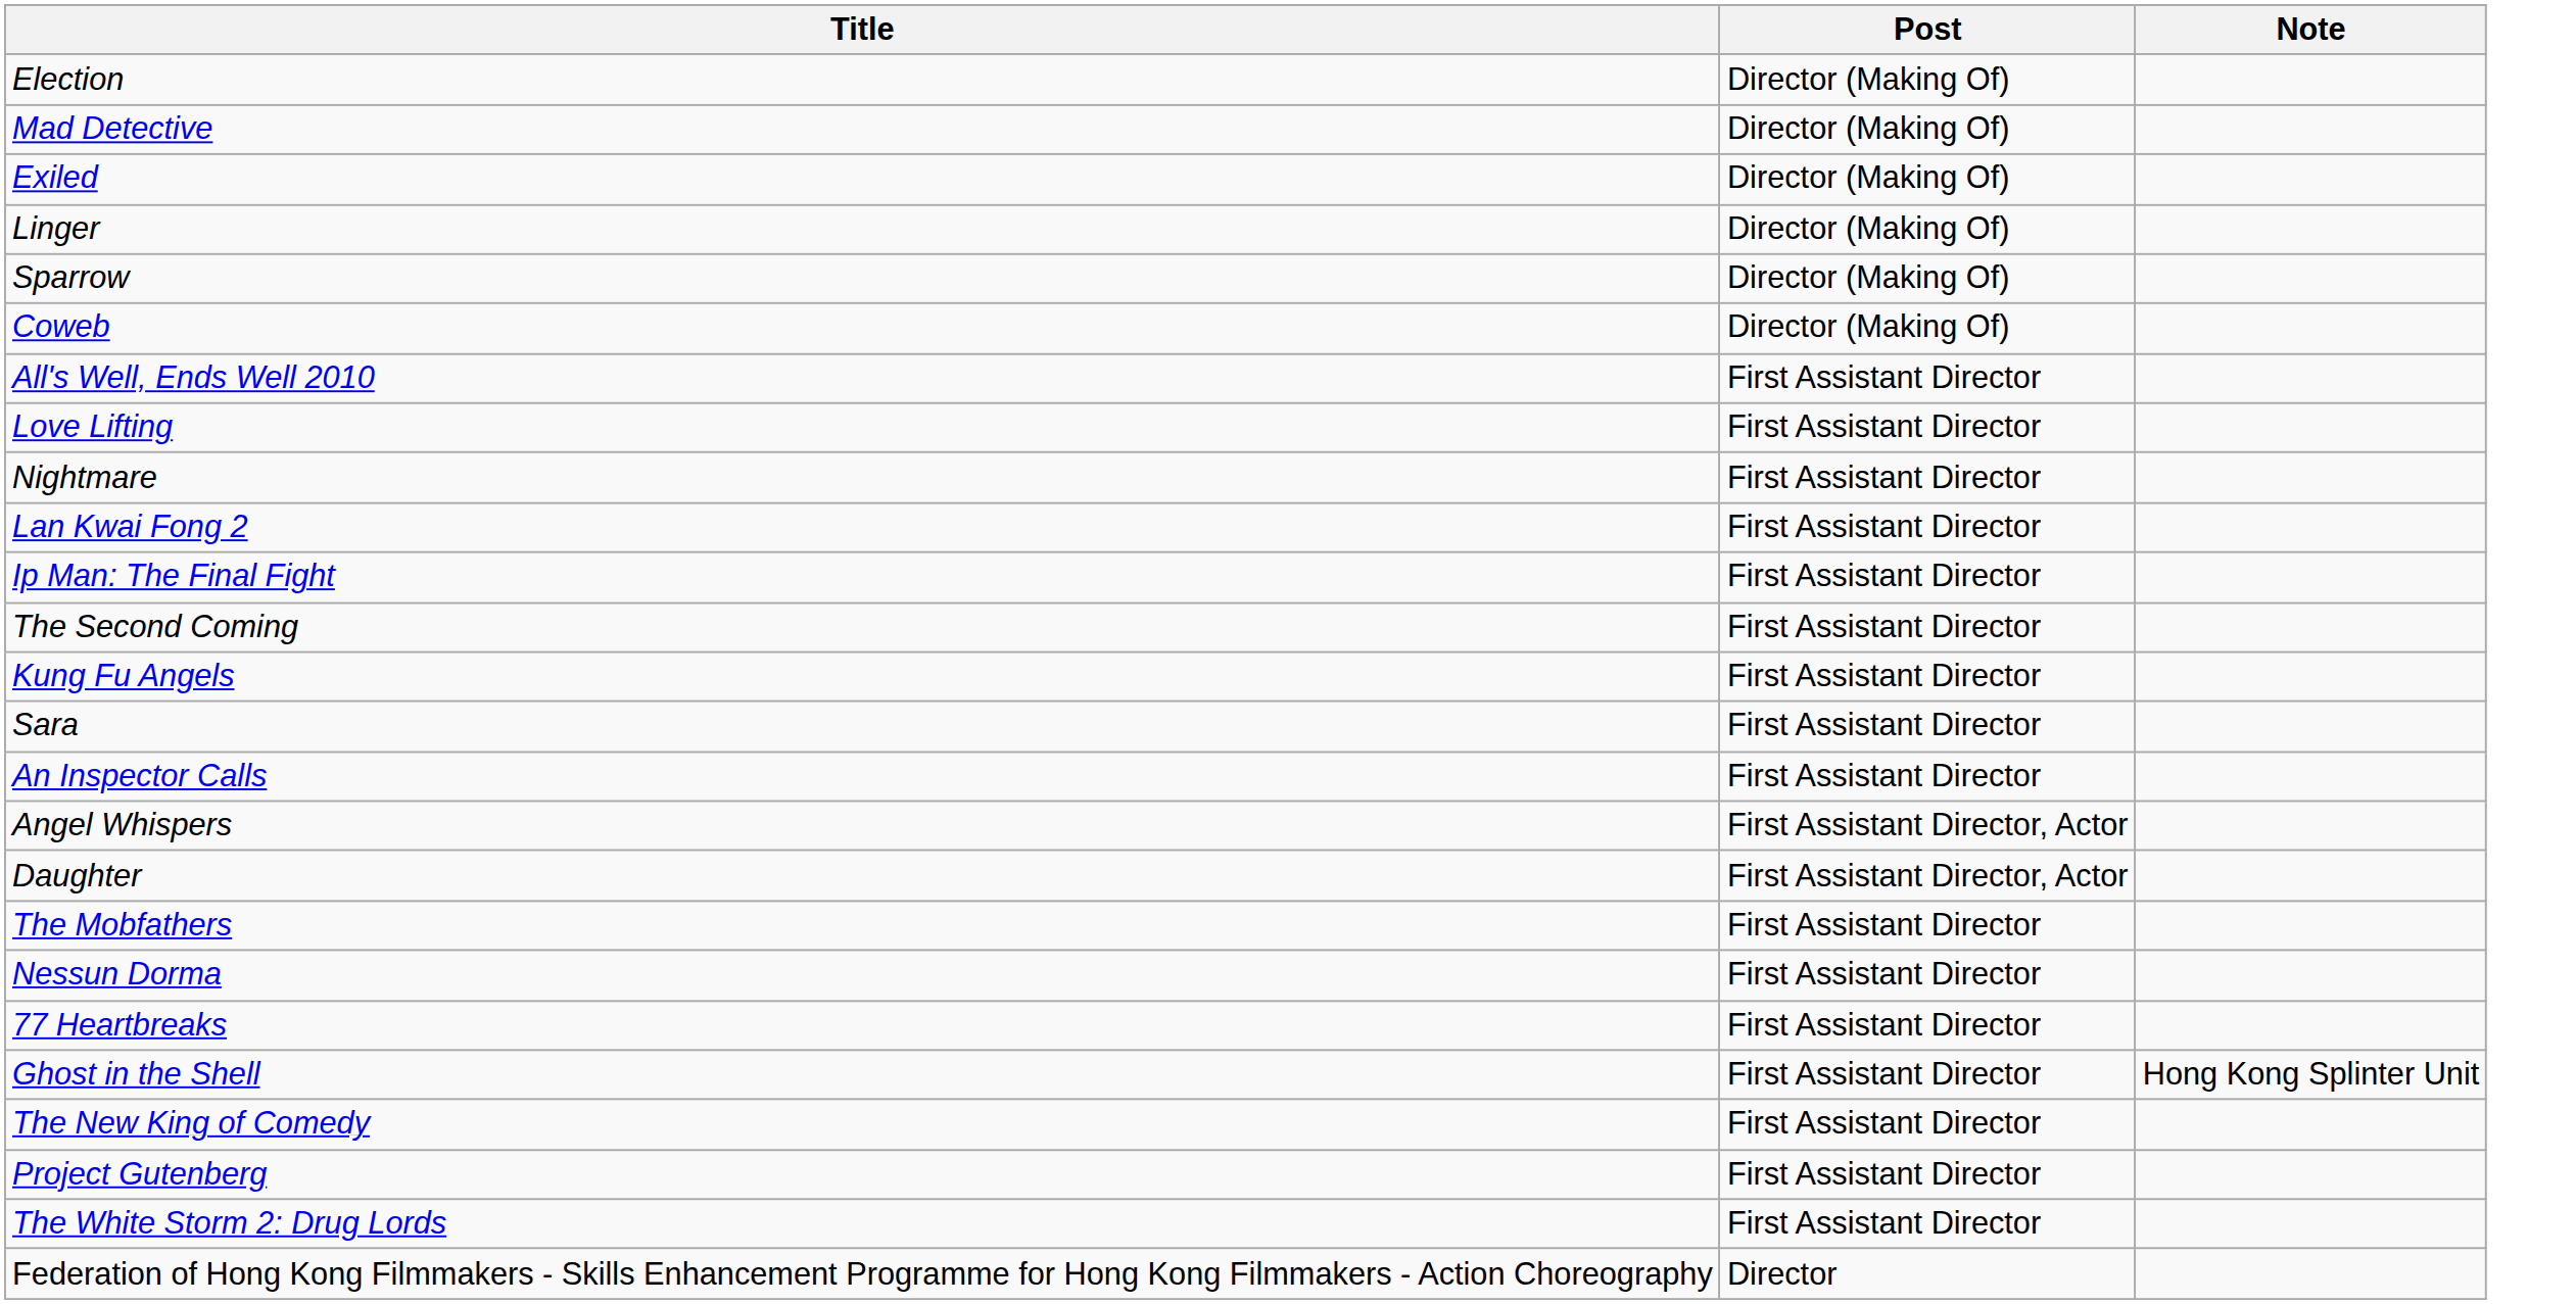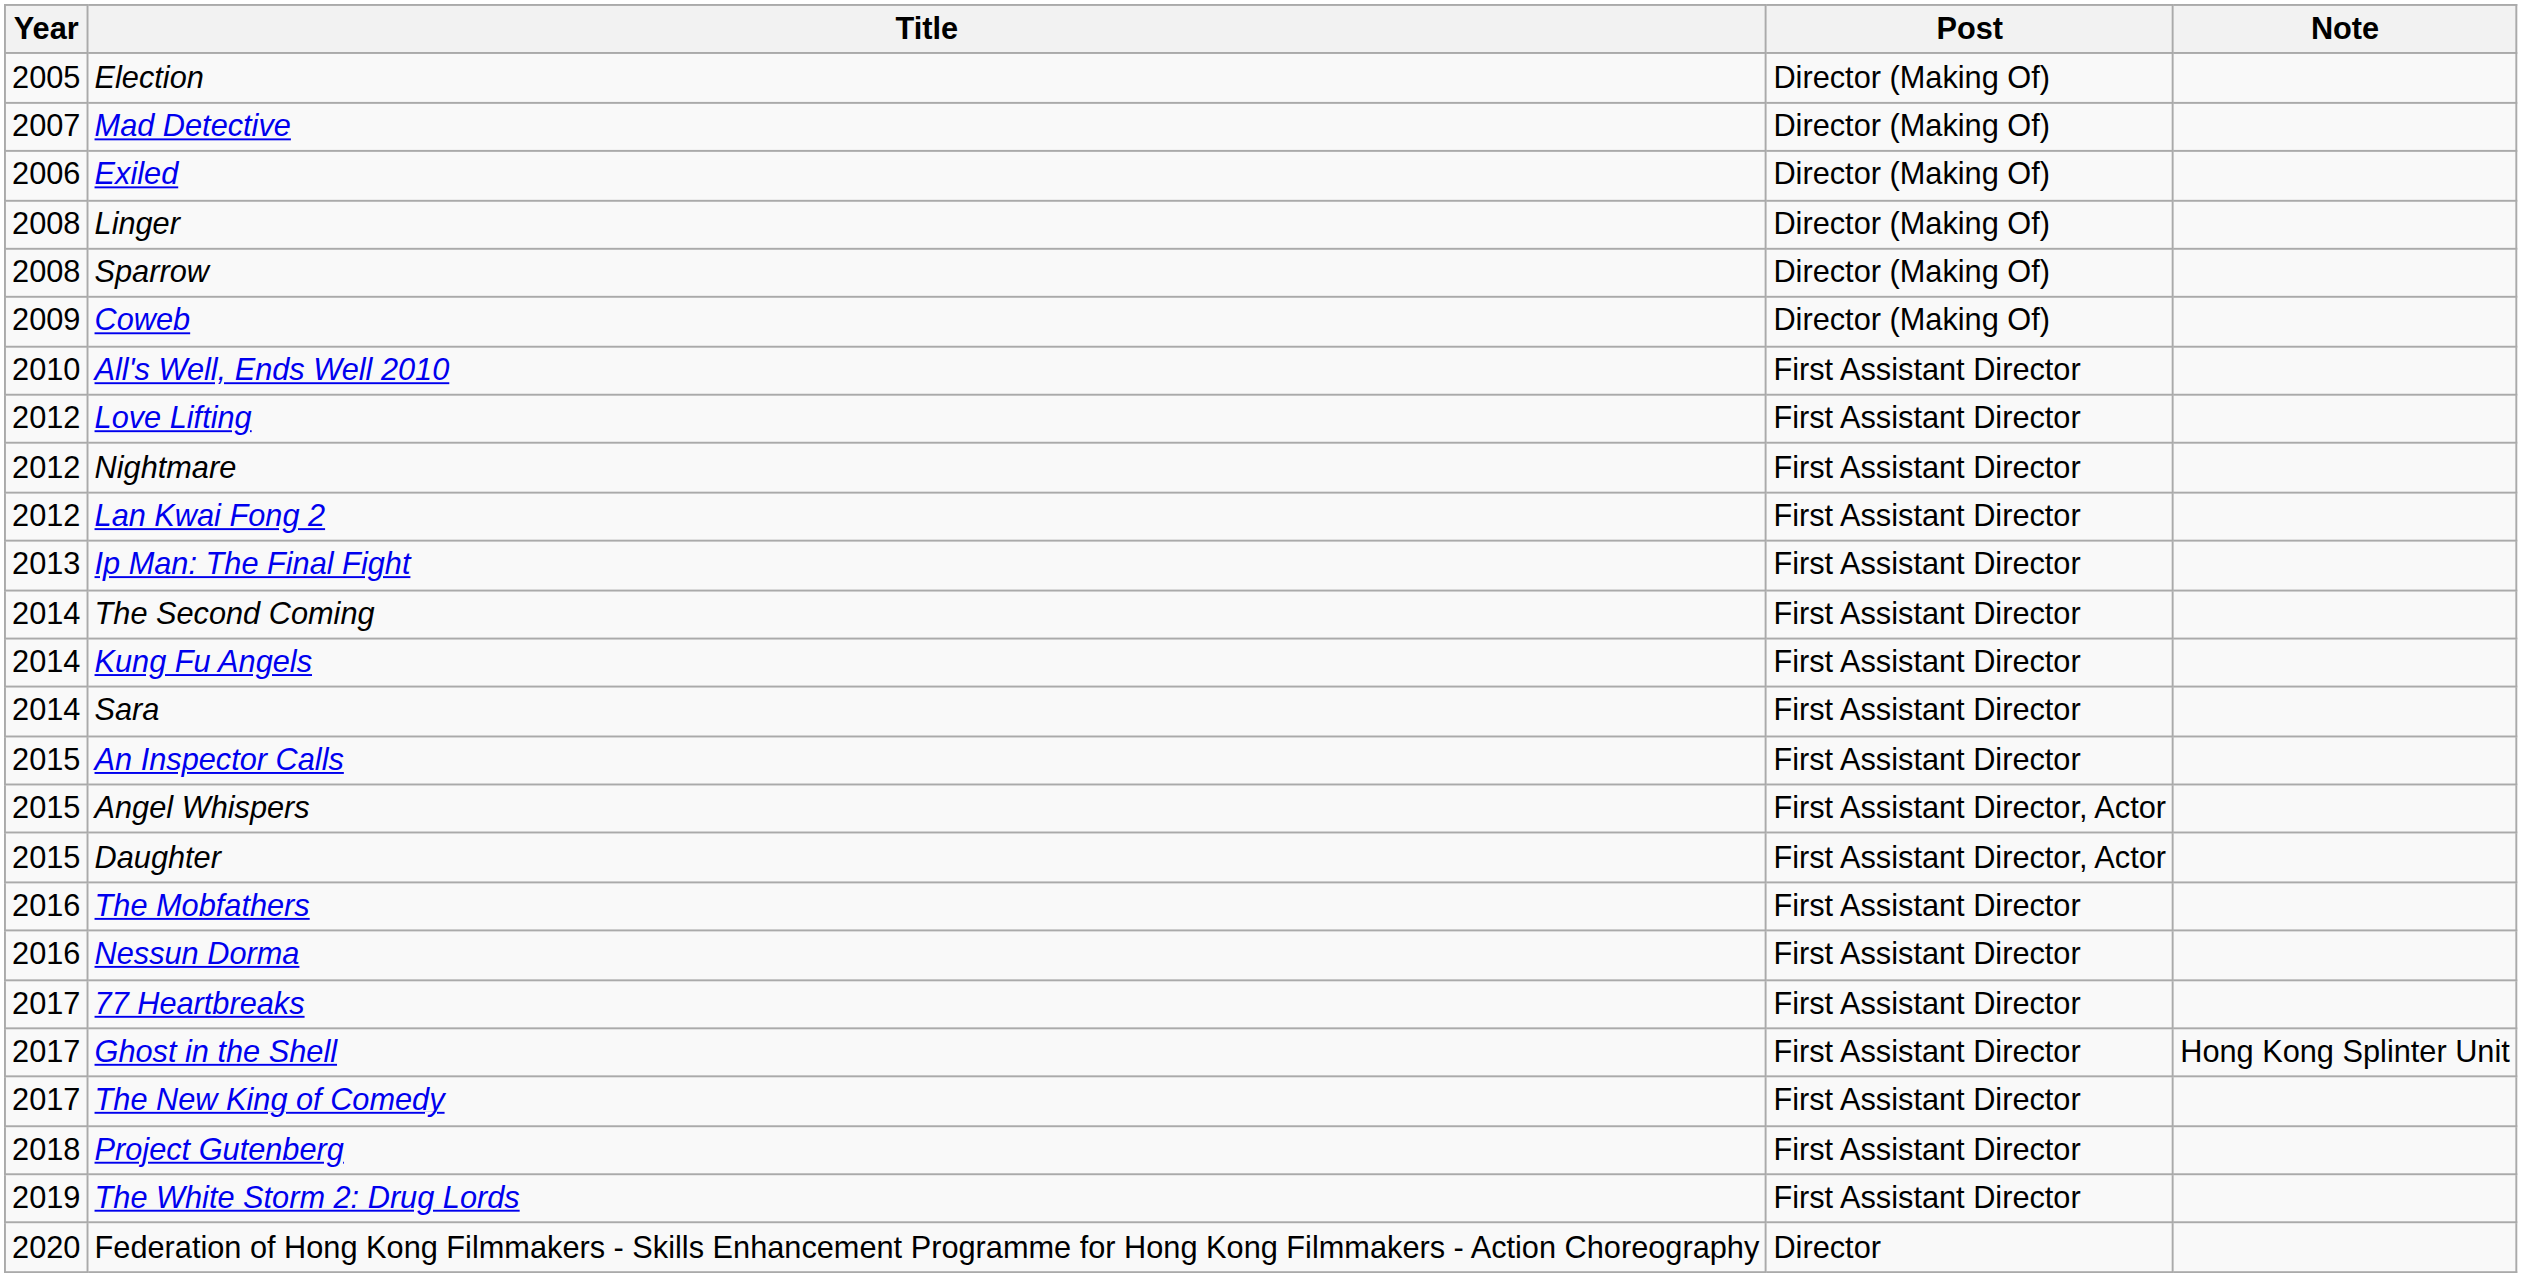 <table class="wikitable">
 <tr>
+<th>Year</th>
 <th>Title</th>
 <th>Post</th>
 <th>Note</th>
 </tr>
 <tr>
+<td>2005</td>
 <td><em>Election</em></td>
 <td>Director (Making Of)</td>
 <td></td>
 </tr>
 <tr>
+<td>2007</td>
 <td><em><a href='#'>Mad Detective</a></em></td>
 <td>Director (Making Of)</td>
 <td></td>
 </tr>
 <tr>
+<td>2006</td>
 <td><em><a href='#'>Exiled</a></em></td>
 <td>Director (Making Of)</td>
 <td></td>
 </tr>
 <tr>
+<td>2008</td>
 <td><em>Linger</em></td>
 <td>Director (Making Of)</td>
 <td></td>
 </tr>
 <tr>
+<td>2008</td>
 <td><em>Sparrow</em></td>
 <td>Director (Making Of)</td>
 <td></td>
 </tr>
 <tr>
+<td>2009</td>
 <td><em><a href='#'>Coweb</a></em></td>
 <td>Director (Making Of)</td>
 <td></td>
 </tr>
 <tr>
+<td>2010</td>
 <td><em><a href='#'>All's Well, Ends Well 2010</a></em></td>
 <td>First Assistant Director</td>
 <td></td>
 </tr>
 <tr>
+<td>2012</td>
 <td><em><a href='#'>Love Lifting</a></em></td>
 <td>First Assistant Director</td>
 <td></td>
 </tr>
 <tr>
+<td>2012</td>
 <td><em>Nightmare</em></td>
 <td>First Assistant Director</td>
 <td></td>
 </tr>
 <tr>
+<td>2012</td>
 <td><em><a href='#'>Lan Kwai Fong 2</a></em></td>
 <td>First Assistant Director</td>
 <td></td>
 </tr>
 <tr>
+<td>2013</td>
 <td><em><a href='#'>Ip Man: The Final Fight</a></em></td>
 <td>First Assistant Director</td>
 <td></td>
 </tr>
 <tr>
+<td>2014</td>
 <td><em>The Second Coming</em></td>
 <td>First Assistant Director</td>
 <td></td>
 </tr>
 <tr>
+<td>2014</td>
 <td><em><a href='#'>Kung Fu Angels</a></em></td>
 <td>First Assistant Director</td>
 <td></td>
 </tr>
 <tr>
+<td>2014</td>
 <td><em>Sara</em></td>
 <td>First Assistant Director</td>
 <td></td>
 </tr>
 <tr>
+<td>2015</td>
 <td><em><a href='#'>An Inspector Calls</a></em></td>
 <td>First Assistant Director</td>
 <td></td>
 </tr>
 <tr>
+<td>2015</td>
 <td><em>Angel Whispers</em></td>
 <td>First Assistant Director, Actor</td>
 <td></td>
 </tr>
 <tr>
+<td>2015</td>
 <td><em>Daughter</em></td>
 <td>First Assistant Director, Actor</td>
 <td></td>
 </tr>
 <tr>
+<td>2016</td>
 <td><em><a href='#'>The Mobfathers</a></em></td>
 <td>First Assistant Director</td>
 <td></td>
 </tr>
 <tr>
+<td>2016</td>
 <td><em><a href='#'>Nessun Dorma</a></em></td>
 <td>First Assistant Director</td>
 <td></td>
 </tr>
 <tr>
+<td>2017</td>
 <td><em><a href='#'>77 Heartbreaks</a></em></td>
 <td>First Assistant Director</td>
 <td></td>
 </tr>
 <tr>
+<td>2017</td>
 <td><em><a href='#'>Ghost in the Shell</a></em></td>
 <td>First Assistant Director</td>
 <td>Hong Kong Splinter Unit</td>
 </tr>
 <tr>
+<td>2017</td>
 <td><em><a href='#'>The New King of Comedy</a></em></td>
 <td>First Assistant Director</td>
 <td></td>
 </tr>
 <tr>
+<td>2018</td>
 <td><em><a href='#'>Project Gutenberg</a></em></td>
 <td>First Assistant Director</td>
 <td></td>
 </tr>
 <tr>
+<td>2019</td>
 <td><em><a href='#'>The White Storm 2: Drug Lords</a></em></td>
 <td>First Assistant Director</td>
 <td></td>
 </tr>
 <tr>
+<td>2020</td>
 <td>Federation of Hong Kong Filmmakers - Skills Enhancement Programme for Hong Kong Filmmakers - Action Choreography</td>
 <td>Director</td>
 <td></td>
 </tr>
 </table>
